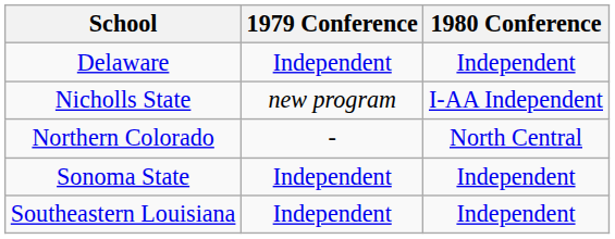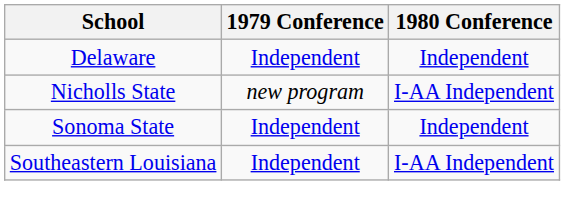 <table class="wikitable sortable">
 <tr>
 <th>School</th>
 <th>1979 Conference</th>
 <th>1980 Conference</th>
 </tr>
 <tr style="text-align:center;">
 <td><a href='#'>Delaware</a></td>
 <td><a href='#'>Independent</a></td>
 <td><a href='#'>Independent</a></td>
 </tr>
 <tr style="text-align:center;">
 <td><a href='#'>Nicholls State</a></td>
 <td><em>new program</em></td>
 <td><a href='#'>I-AA Independent</a></td>
 </tr>
 <tr style="text-align:center;">
-<td><a href='#'>Northern Colorado</a></td>
-<td>-</td>
-<td><a href='#'>North Central</a></td>
-</tr>
-<tr style="text-align:center;">
 <td><a href='#'>Sonoma State</a></td>
 <td><a href='#'>Independent</a></td>
 <td><a href='#'>Independent</a></td>
 </tr>
 <tr style="text-align:center;">
 <td><a href='#'>Southeastern Louisiana</a></td>
 <td><a href='#'>Independent</a></td>
-<td><a href='#'>Independent</a></td>
+<td><a href='#'>I-AA Independent</a></td>
 </tr>
 </table>
